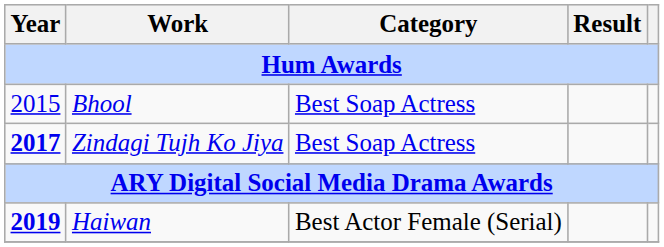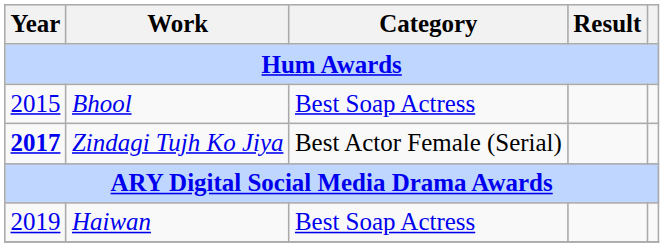 <table class="wikitable sortable">
 <tr>
 <th>Year</th>
 <th>Work</th>
 <th>Category</th>
 <th>Result</th>
 <th scope="col" class="unsortable"></th>
 </tr>
 <tr>
 <th style="background:#bfd7ff;" colspan="5"><a href='#'>Hum Awards</a></th>
 </tr>
 <tr>
 <td><a href='#'>2015</a></td>
 <td><em><a href='#'>Bhool</a></em></td>
 <td><a href='#'>Best Soap Actress</a></td>
 <td></td>
 <td></td>
 </tr>
 <tr>
 <td><strong><a href='#'>2017</a></strong></td>
 <td><em><a href='#'>Zindagi Tujh Ko Jiya</a></em></td>
-<td><a href='#'>Best Soap Actress</a></td>
+<td>Best Actor Female (Serial)</td>
 <td></td>
 <td></td>
 </tr>
 <tr>
 <th style="background:#bfd7ff;" colspan="5"><a href='#'>ARY Digital Social Media Drama Awards</a></th>
 </tr>
 <tr>
-<td><strong><a href='#'>2019</a></strong></td>
+<td><a href='#'>2019</a></td>
 <td><em><a href='#'>Haiwan</a></em></td>
-<td>Best Actor Female (Serial)</td>
+<td><a href='#'>Best Soap Actress</a></td>
 <td></td>
 <td></td>
 </tr>
 <tr>
 </tr>
 </table>
